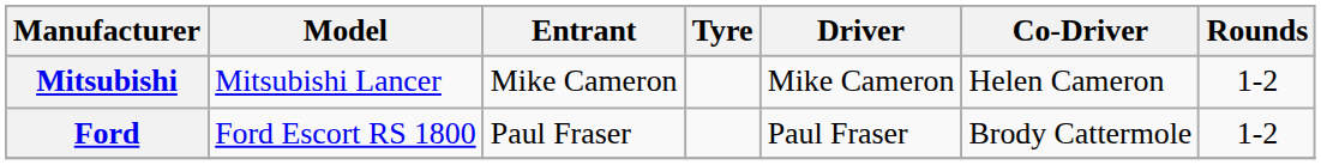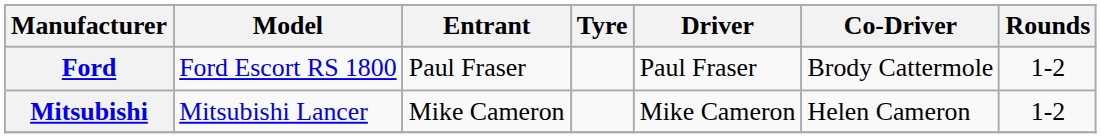 <table class="wikitable" style=font-size:85%;>
 <tr>
 <th>Manufacturer</th>
 <th>Model</th>
 <th>Entrant</th>
 <th>Tyre</th>
 <th>Driver</th>
 <th>Co-Driver</th>
 <th>Rounds</th>
 </tr>
 <tr>
+<th rowspan=1><a href='#'>Ford</a><br></th>
+<td rowspan=1><a href='#'>Ford Escort RS 1800</a></td>
+<td> Paul Fraser</td>
+<td rowspan="1" align="center"></td>
+<td> Paul Fraser</td>
+<td> Brody Cattermole</td>
+<td align=center>1-2</td>
+</tr>
+<tr>
 <th rowspan=1><a href='#'>Mitsubishi</a><br></th>
 <td rowspan=1><a href='#'>Mitsubishi Lancer</a></td>
 <td> Mike Cameron</td>
 <td rowspan="1" align="center"></td>
 <td> Mike Cameron</td>
 <td> Helen Cameron</td>
 <td align=center>1-2</td>
 </tr>
 <tr>
-<th rowspan=1><a href='#'>Ford</a><br></th>
-<td rowspan=1><a href='#'>Ford Escort RS 1800</a></td>
-<td> Paul Fraser</td>
-<td rowspan="1" align="center"></td>
-<td> Paul Fraser</td>
-<td> Brody Cattermole</td>
-<td align=center>1-2</td>
-</tr>
-<tr>
 </tr>
 </table>
